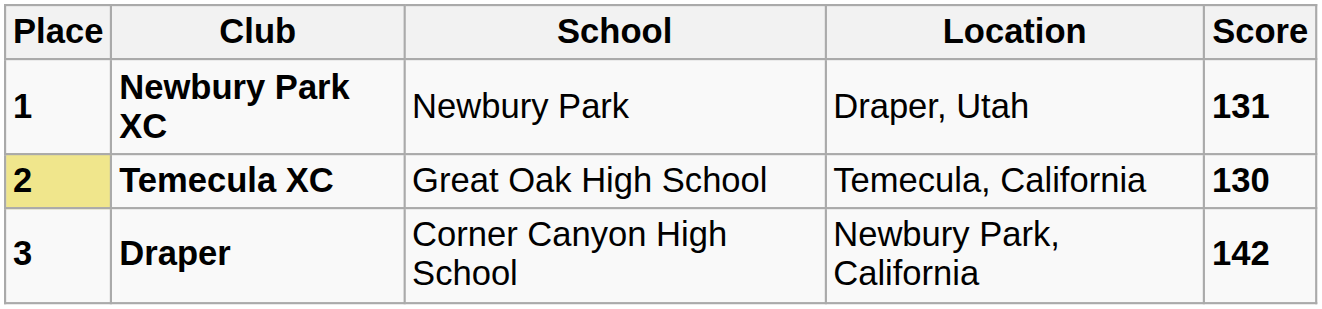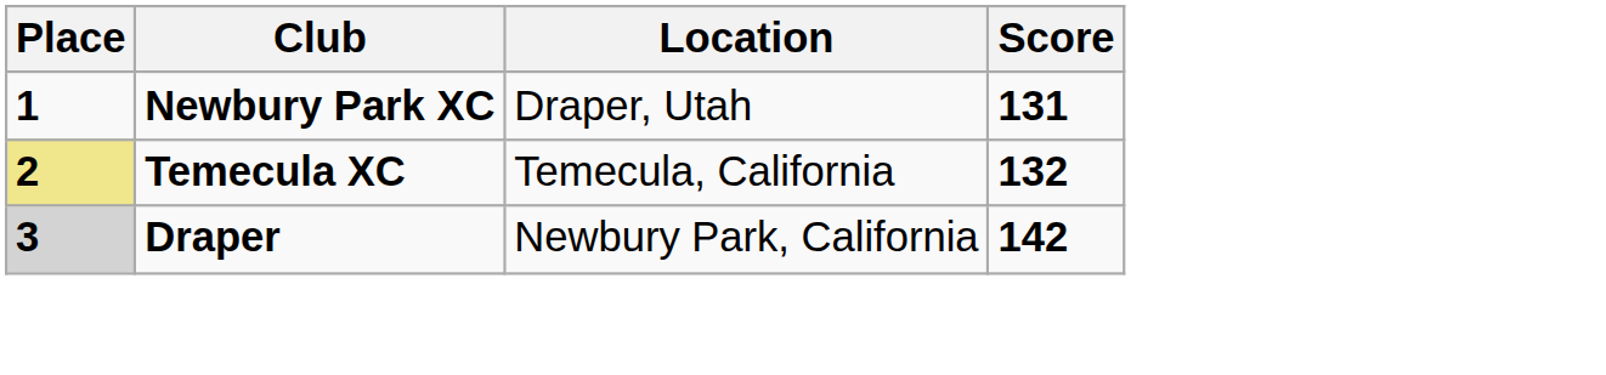 <table class="wikitable">
 <tr>
 <th>Place</th>
 <th>Club</th>
-<th>School</th>
 <th>Location</th>
 <th>Score</th>
 </tr>
 <tr>
 <td><strong>1</strong></td>
 <td><strong>Newbury Park XC</strong></td>
-<td>Newbury Park</td>
 <td>Draper, Utah</td>
 <td><strong>131</strong></td>
 </tr>
 <tr>
 <td style="background: khaki;"><strong>2</strong></td>
 <td><strong> Temecula XC </strong></td>
-<td>Great Oak High School</td>
 <td>Temecula, California</td>
-<td><strong>130</strong></td>
+<td><strong>132</strong></td>
 </tr>
 <tr>
-<td><strong>3</strong></td>
+<td style="background: lightgrey;"><strong>3</strong></td>
 <td><strong> Draper </strong></td>
-<td>Corner Canyon High School</td>
 <td>Newbury Park, California</td>
 <td><strong>142</strong></td>
 </tr>
 </table>
